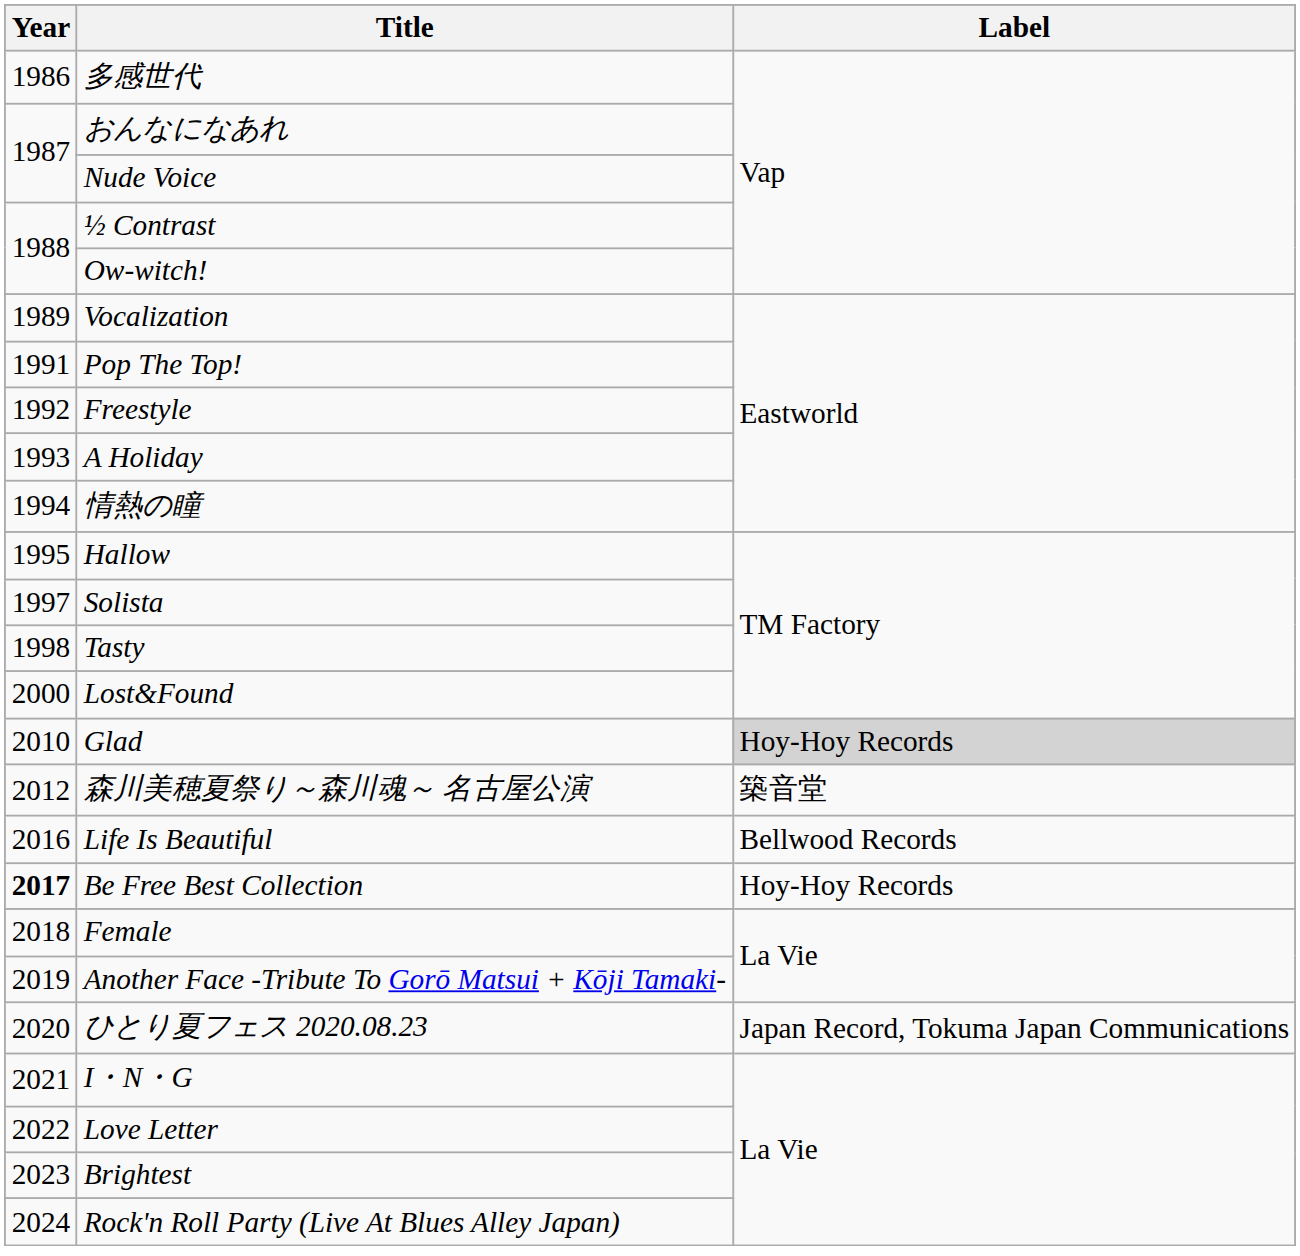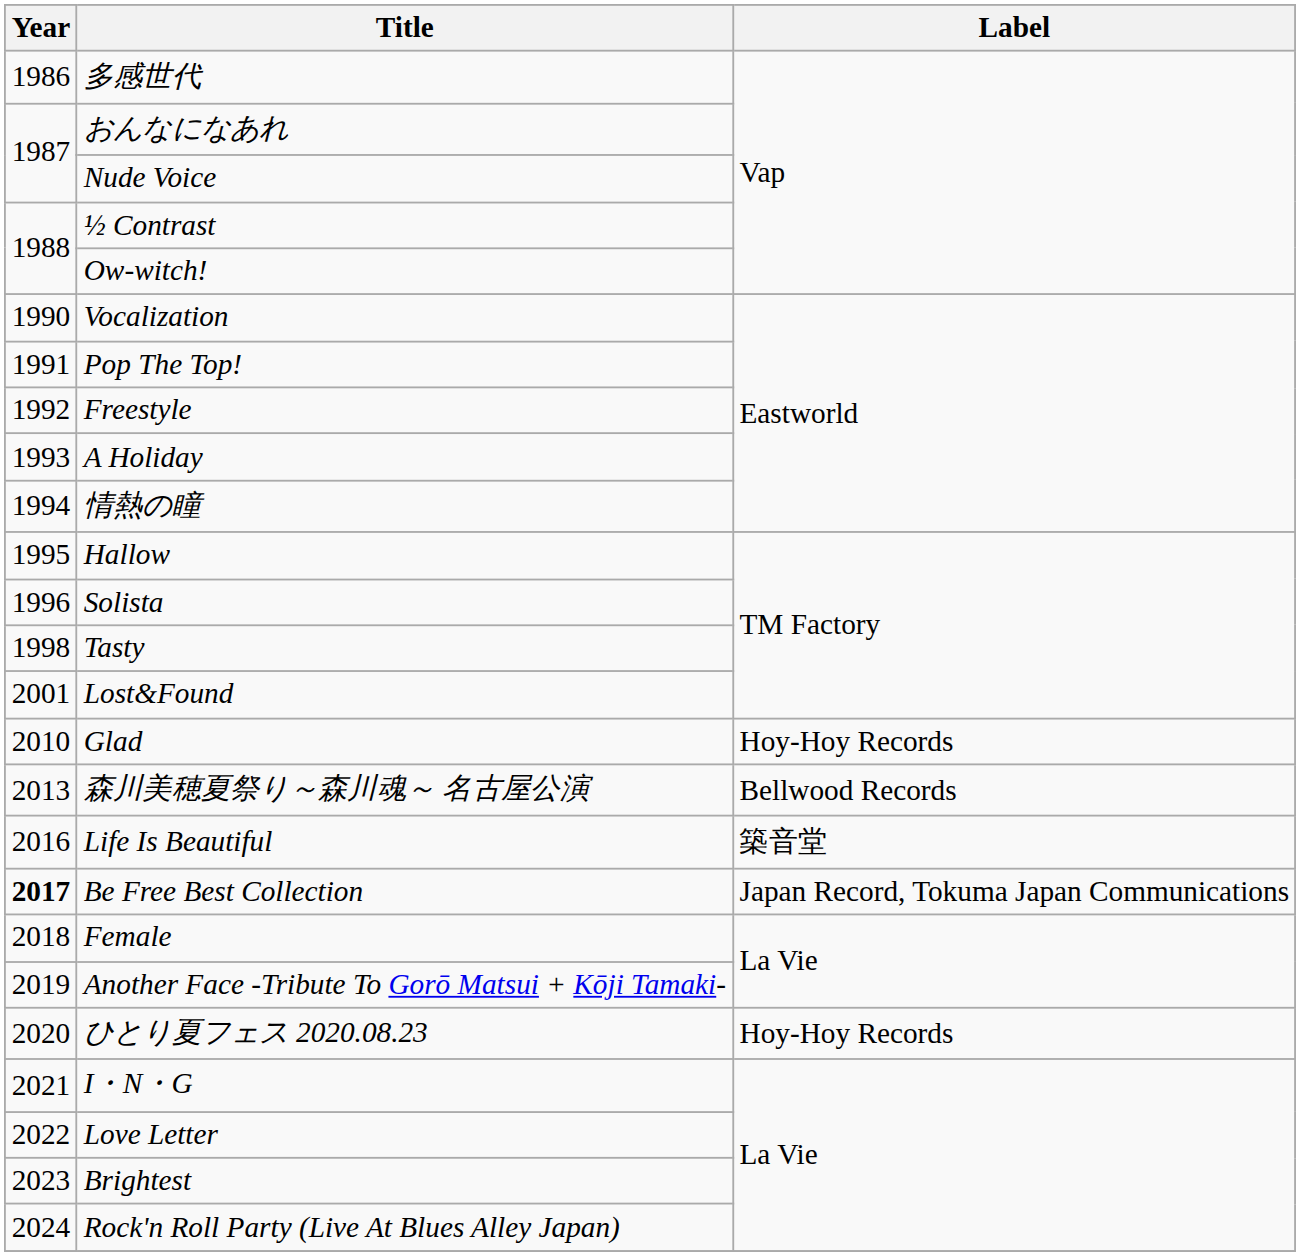 <table class="wikitable">
 <tr>
 <th>Year</th>
 <th>Title</th>
 <th>Label</th>
 </tr>
 <tr>
 <td>1986</td>
 <td><em>多感世代</em></td>
 <td rowspan=5>Vap</td>
 </tr>
 <tr>
 <td rowspan=2>1987</td>
 <td><em>おんなになあれ</em></td>
 </tr>
 <tr>
 <td><em>Nude Voice</em></td>
 </tr>
 <tr>
 <td rowspan=2>1988</td>
 <td><em>½ Contrast</em></td>
 </tr>
 <tr>
 <td><em>Ow-witch!</em></td>
 </tr>
 <tr>
-<td>1989</td>
+<td>1990</td>
 <td><em>Vocalization</em></td>
 <td rowspan=5>Eastworld</td>
 </tr>
 <tr>
 <td>1991</td>
 <td><em>Pop The Top!</em></td>
 </tr>
 <tr>
 <td>1992</td>
 <td><em>Freestyle</em></td>
 </tr>
 <tr>
 <td>1993</td>
 <td><em>A Holiday</em></td>
 </tr>
 <tr>
 <td>1994</td>
 <td><em>情熱の瞳</em></td>
 </tr>
 <tr>
 <td>1995</td>
 <td><em>Hallow</em></td>
 <td rowspan=4>TM Factory</td>
 </tr>
 <tr>
-<td>1997</td>
+<td>1996</td>
 <td><em>Solista</em></td>
 </tr>
 <tr>
 <td>1998</td>
 <td><em>Tasty</em></td>
 </tr>
 <tr>
-<td>2000</td>
+<td>2001</td>
 <td><em>Lost&Found</em></td>
 </tr>
 <tr>
 <td>2010</td>
 <td><em>Glad</em></td>
-<td style="background: lightgrey;">Hoy-Hoy Records</td>
+<td>Hoy-Hoy Records</td>
 </tr>
 <tr>
-<td>2012</td>
+<td>2013</td>
 <td><em>森川美穂夏祭り～森川魂～ 名古屋公演</em></td>
-<td>築音堂</td>
+<td>Bellwood Records</td>
 </tr>
 <tr>
 <td>2016</td>
 <td><em>Life Is Beautiful</em></td>
-<td>Bellwood Records</td>
+<td>築音堂</td>
 </tr>
 <tr>
 <td><strong>2017</strong></td>
 <td><em>Be Free Best Collection</em></td>
-<td>Hoy-Hoy Records</td>
+<td>Japan Record, Tokuma Japan Communications</td>
 </tr>
 <tr>
 <td>2018</td>
 <td><em>Female</em></td>
 <td rowspan=2>La Vie</td>
 </tr>
 <tr>
 <td>2019</td>
 <td><em>Another Face -Tribute To <a href='#'>Gorō Matsui</a> + <a href='#'>Kōji Tamaki</a>-</em></td>
 </tr>
 <tr>
 <td>2020</td>
 <td><em>ひとり夏フェス 2020.08.23</em></td>
-<td>Japan Record, Tokuma Japan Communications</td>
+<td>Hoy-Hoy Records</td>
 </tr>
 <tr>
 <td>2021</td>
 <td><em>I・N・G</em></td>
 <td rowspan=4>La Vie</td>
 </tr>
 <tr>
 <td>2022</td>
 <td><em>Love Letter</em></td>
 </tr>
 <tr>
 <td>2023</td>
 <td><em>Brightest</em></td>
 </tr>
 <tr>
 <td>2024</td>
 <td><em>Rock'n Roll Party (Live At Blues Alley Japan)</em></td>
 </tr>
 <tr>
 </tr>
 </table>
